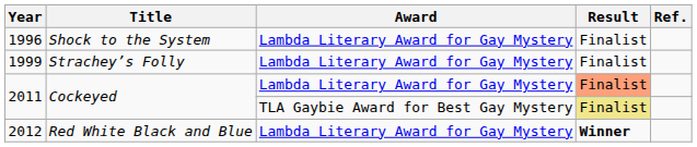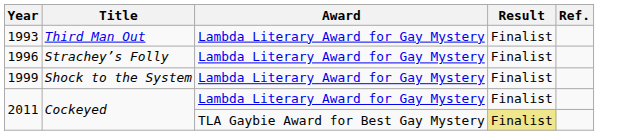 <table class="wikitable sortable">
 <tr>
 <th>Year</th>
 <th>Title</th>
 <th>Award</th>
 <th>Result</th>
 <th>Ref.</th>
 </tr>
 <tr>
+<td>1993</td>
+<td><em><a href='#'>Third Man Out</a></em></td>
+<td rowspan="1"><a href='#'>Lambda Literary Award for Gay Mystery</a></td>
+<td rowspan="1">Finalist</td>
+<td></td>
+</tr>
+<tr>
 <td>1996</td>
-<td><em>Shock to the System</em></td>
+<td><em>Strachey’s Folly</em></td>
 <td rowspan="1"><a href='#'>Lambda Literary Award for Gay Mystery</a></td>
 <td rowspan="1">Finalist</td>
 <td></td>
 </tr>
 <tr>
 <td>1999</td>
-<td><em>Strachey’s Folly</em></td>
+<td><em>Shock to the System</em></td>
 <td rowspan="1"><a href='#'>Lambda Literary Award for Gay Mystery</a></td>
 <td rowspan="1">Finalist</td>
 <td></td>
 </tr>
 <tr>
 <td rowspan="2">2011</td>
 <td rowspan="2"><em>Cockeyed</em></td>
 <td rowspan="1"><a href='#'>Lambda Literary Award for Gay Mystery</a></td>
-<td rowspan="1" style="background: lightsalmon;">Finalist</td>
+<td rowspan="1">Finalist</td>
 <td></td>
 </tr>
 <tr>
 <td>TLA Gaybie Award for Best Gay Mystery</td>
 <td rowspan="1" style="background: khaki;">Finalist</td>
 <td></td>
 </tr>
-<tr>
-<td>2012</td>
-<td><em>Red White Black and Blue</em></td>
-<td rowspan="1"><a href='#'>Lambda Literary Award for Gay Mystery</a></td>
-<td><strong>Winner</strong></td>
-<td></td>
-</tr>
 </table>
